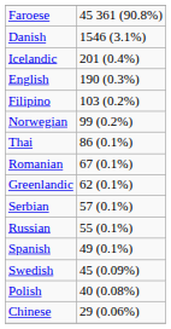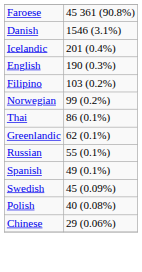 <table class="wikitable sortable">
 <tr align="right">
 </tr>
 <tr>
 <td><a href='#'>Faroese</a></td>
 <td>45 361 (90.8%)</td>
 </tr>
 <tr>
 <td><a href='#'>Danish</a></td>
 <td>1546 (3.1%)</td>
 </tr>
 <tr>
 <td><a href='#'>Icelandic</a></td>
 <td>201 (0.4%)</td>
 </tr>
 <tr>
 <td><a href='#'>English</a></td>
 <td>190 (0.3%)</td>
 </tr>
 <tr>
 <td><a href='#'>Filipino</a></td>
 <td>103 (0.2%)</td>
 </tr>
 <tr>
 <td><a href='#'>Norwegian</a></td>
 <td>99 (0.2%)</td>
 </tr>
 <tr>
 <td><a href='#'>Thai</a></td>
 <td>86 (0.1%)</td>
 </tr>
 <tr>
-<td><a href='#'>Romanian</a></td>
-<td>67 (0.1%)</td>
-</tr>
-<tr>
 <td><a href='#'>Greenlandic</a></td>
 <td>62 (0.1%)</td>
-</tr>
-<tr>
-<td><a href='#'>Serbian</a></td>
-<td>57 (0.1%)</td>
 </tr>
 <tr>
 <td><a href='#'>Russian</a></td>
 <td>55 (0.1%)</td>
 </tr>
 <tr>
 <td><a href='#'>Spanish</a></td>
 <td>49 (0.1%)</td>
 </tr>
 <tr>
 <td><a href='#'>Swedish</a></td>
 <td>45 (0.09%)</td>
 </tr>
 <tr>
 <td><a href='#'>Polish</a></td>
 <td>40 (0.08%)</td>
 </tr>
 <tr>
 <td><a href='#'>Chinese</a></td>
 <td>29 (0.06%)</td>
 </tr>
 <tr>
 </tr>
 </table>
